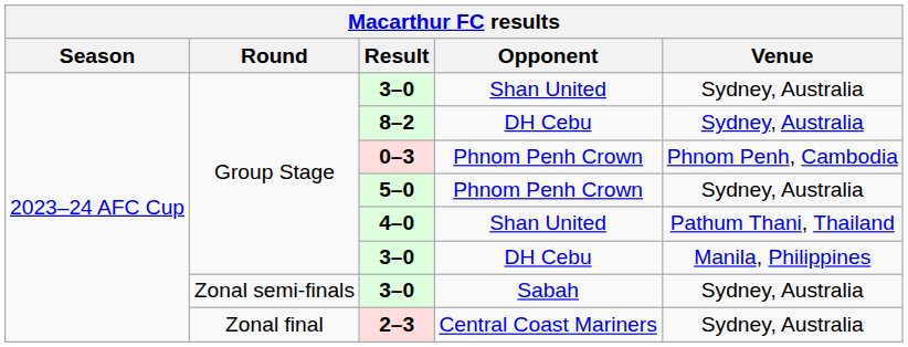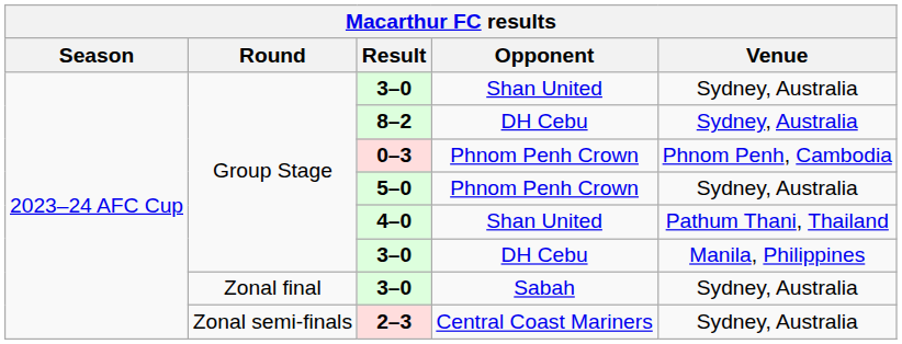 <table class="wikitable" style="text-align:center">
 <tr>
 <th colspan=5><a href='#'>Macarthur FC</a> results</th>
 </tr>
 <tr>
 <th>Season</th>
 <th>Round</th>
 <th>Result</th>
 <th>Opponent</th>
 <th>Venue</th>
 </tr>
 <tr align=center>
 <td rowspan="8" align=center><a href='#'>2023–24 AFC Cup</a></td>
 <td rowspan="6">Group Stage</td>
 <td bgcolor=#ddffdd><strong>3–0</strong></td>
 <td> <a href='#'>Shan United</a></td>
 <td>Sydney, Australia</td>
 </tr>
 <tr align=center>
 <td bgcolor=#ddffdd><strong>8–2</strong></td>
 <td> <a href='#'>DH Cebu</a></td>
 <td><a href='#'>Sydney</a>, <a href='#'>Australia</a></td>
 </tr>
 <tr align=center>
 <td bgcolor=#ffdddd><strong>0–3</strong></td>
 <td> <a href='#'>Phnom Penh Crown</a></td>
 <td><a href='#'>Phnom Penh</a>, <a href='#'>Cambodia</a></td>
 </tr>
 <tr align=center>
 <td bgcolor=#ddffdd><strong>5–0</strong></td>
 <td> <a href='#'>Phnom Penh Crown</a></td>
 <td>Sydney, Australia</td>
 </tr>
 <tr align=center>
 <td bgcolor=#ddffdd><strong>4–0</strong></td>
 <td> <a href='#'>Shan United</a></td>
 <td><a href='#'>Pathum Thani</a>, <a href='#'>Thailand</a></td>
 </tr>
 <tr align=center>
 <td bgcolor=#ddffdd><strong>3–0</strong></td>
 <td> <a href='#'>DH Cebu</a></td>
 <td><a href='#'>Manila</a>, <a href='#'>Philippines</a></td>
 </tr>
 <tr align=center>
-<td>Zonal semi-finals</td>
+<td>Zonal final</td>
 <td bgcolor=#ddffdd><strong>3–0</strong></td>
 <td> <a href='#'>Sabah</a></td>
 <td>Sydney, Australia</td>
 </tr>
 <tr align=center>
-<td>Zonal final</td>
+<td>Zonal semi-finals</td>
 <td bgcolor=#ffdddd><strong>2–3</strong></td>
 <td> <a href='#'>Central Coast Mariners</a></td>
 <td>Sydney, Australia</td>
 </tr>
 </table>
